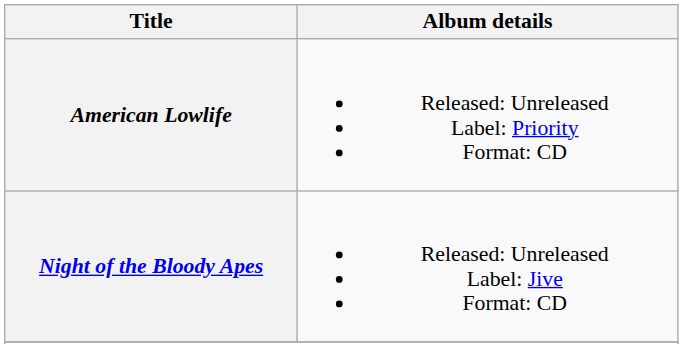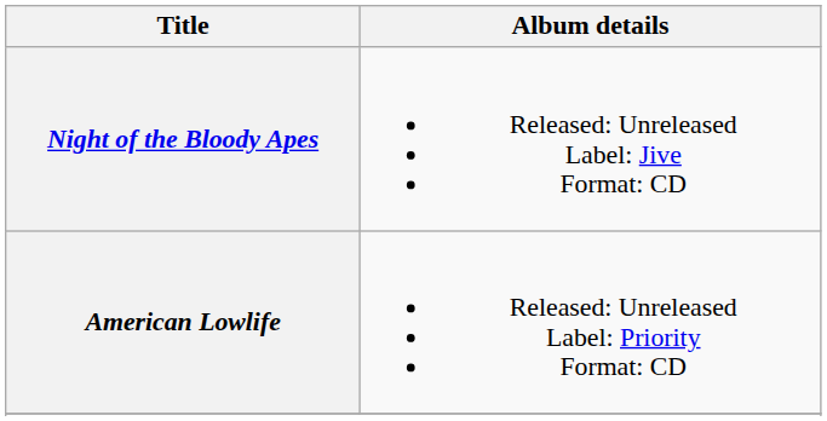 <table class="wikitable plainrowheaders" style="text-align:center;">
 <tr>
 <th scope="col" rowspan="1" style="width:13em;">Title</th>
 <th scope="col" rowspan="1" style="width:17em;">Album details</th>
 </tr>
 <tr>
+<th scope="row"><em><a href='#'>Night of the Bloody Apes</a></em></th>
+<td><br><ul><li>Released: Unreleased</li><li>Label: <a href='#'>Jive</a></li><li>Format: CD</li></ul></td>
+</tr>
+<tr>
 <th scope="row"><em>American Lowlife</em></th>
 <td><br><ul><li>Released: Unreleased</li><li>Label: <a href='#'>Priority</a></li><li>Format: CD</li></ul></td>
-</tr>
-<tr>
-<th scope="row"><em><a href='#'>Night of the Bloody Apes</a></em></th>
-<td><br><ul><li>Released: Unreleased</li><li>Label: <a href='#'>Jive</a></li><li>Format: CD</li></ul></td>
 </tr>
 <tr>
 </tr>
 <tr>
 </tr>
 </table>
